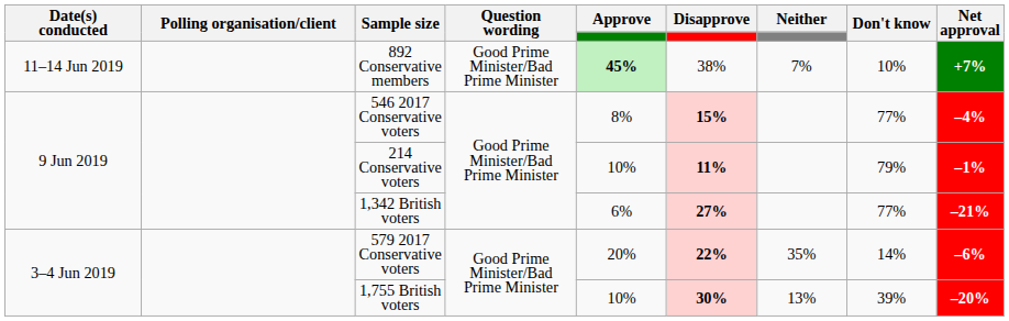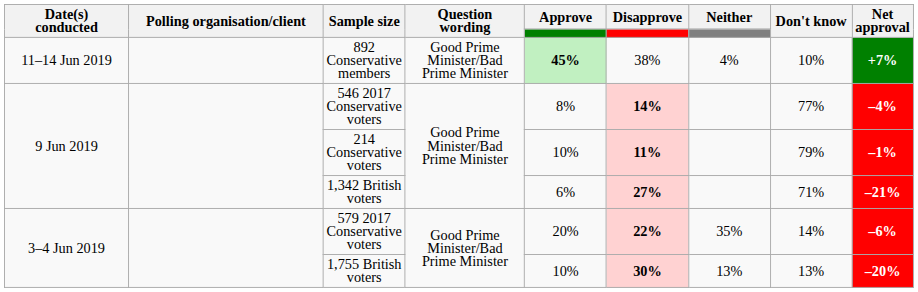 <table class="wikitable collapsible sortable" style="text-align:center;font-size:95%;line-height:14px;">
 <tr>
 <th rowspan="2" style="width:125px;">Date(s)<br>conducted</th>
 <th rowspan="2" style="width:200px;">Polling organisation/client</th>
 <th rowspan="2" style="width:60px;">Sample size</th>
 <th rowspan="2" style="width:120px;">Question<br>wording</th>
 <th class="unsortable" style="width:80px;">Approve</th>
 <th class="unsortable" style="width: 80px;">Disapprove</th>
 <th class="unsortable" style="width:80px;">Neither</th>
 <th rowspan="2" class="unsortable" style="width:80px;">Don't know</th>
 <th rowspan="2" class="unsortable" style="width:20px;">Net approval</th>
 </tr>
 <tr>
 <th class="unsortable" style="background:green;width:60px;"></th>
 <th class="unsortable" style="background:red;width:60px;"></th>
 <th class="unsortable" style="background:grey;width:60px;"></th>
 </tr>
 <tr>
 <td>11–14 Jun 2019</td>
 <td></td>
 <td>892 Conservative members</td>
 <td>Good Prime Minister/Bad Prime Minister</td>
 <td style="background:#C1F0C1"><strong>45%</strong></td>
 <td>38%</td>
-<td>7%</td>
+<td>4%</td>
 <td>10%</td>
 <td style="background:green;color:white;"><strong>+7%</strong></td>
 </tr>
 <tr>
 <td rowspan="3">9 Jun 2019</td>
 <td rowspan="3"></td>
 <td>546 2017 Conservative voters</td>
 <td rowspan="3">Good Prime Minister/Bad Prime Minister</td>
 <td>8%</td>
-<td style="background:#FFD2D2"><strong>15%</strong></td>
+<td style="background:#FFD2D2"><strong>14%</strong></td>
 <td></td>
 <td>77%</td>
 <td style="background:red;color:white;"><strong>–4%</strong></td>
 </tr>
 <tr>
 <td>214 Conservative voters</td>
 <td>10%</td>
 <td style="background:#FFD2D2"><strong>11%</strong></td>
 <td></td>
 <td>79%</td>
 <td style="background:red;color:white;"><strong>–1%</strong></td>
 </tr>
 <tr>
 <td>1,342 British voters</td>
 <td>6%</td>
 <td style="background:#FFD2D2"><strong>27%</strong></td>
 <td></td>
-<td>77%</td>
+<td>71%</td>
 <td style="background:red;color:white;"><strong>–21%</strong></td>
 </tr>
 <tr>
 <td rowspan="2">3–4 Jun 2019</td>
 <td rowspan="2"></td>
 <td>579 2017 Conservative voters</td>
 <td rowspan="2">Good Prime Minister/Bad Prime Minister</td>
 <td>20%</td>
 <td style="background:#FFD2D2"><strong>22%</strong></td>
 <td>35%</td>
 <td>14%</td>
 <td style="background:red;color:white;"><strong>–6%</strong></td>
 </tr>
 <tr>
 <td>1,755 British voters</td>
 <td>10%</td>
 <td style="background:#FFD2D2"><strong>30%</strong></td>
 <td>13%</td>
-<td>39%</td>
+<td>13%</td>
 <td style="background:red;color:white;"><strong>–20%</strong></td>
 </tr>
 </table>
